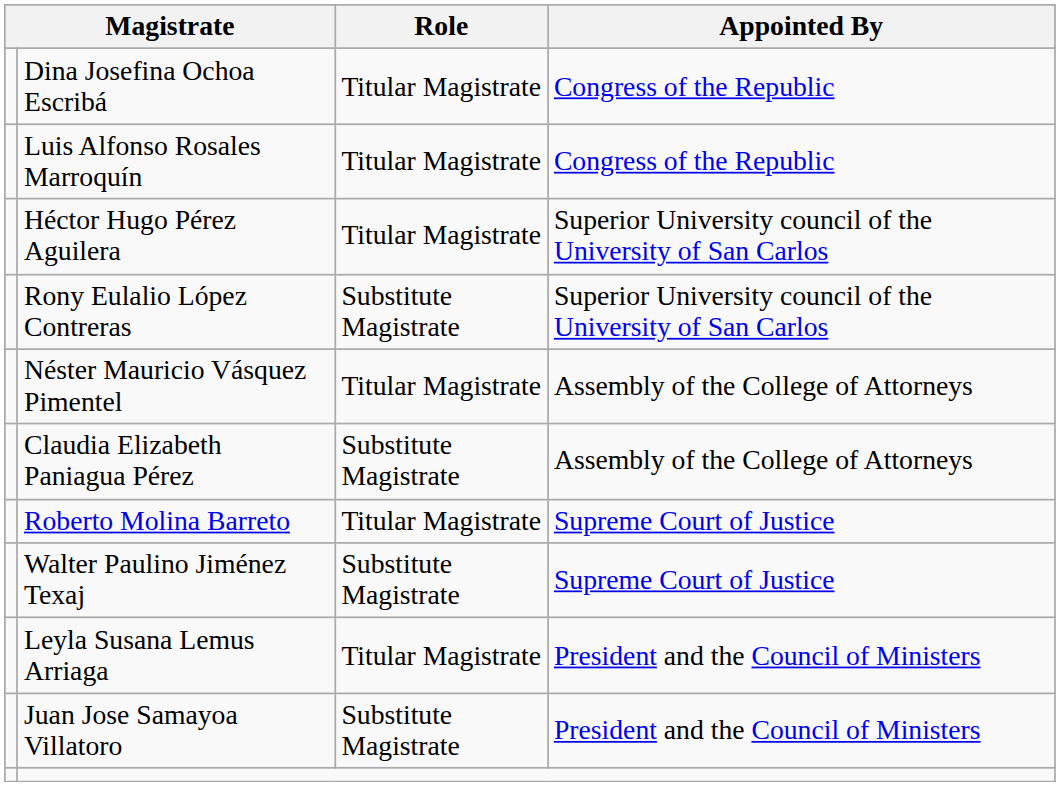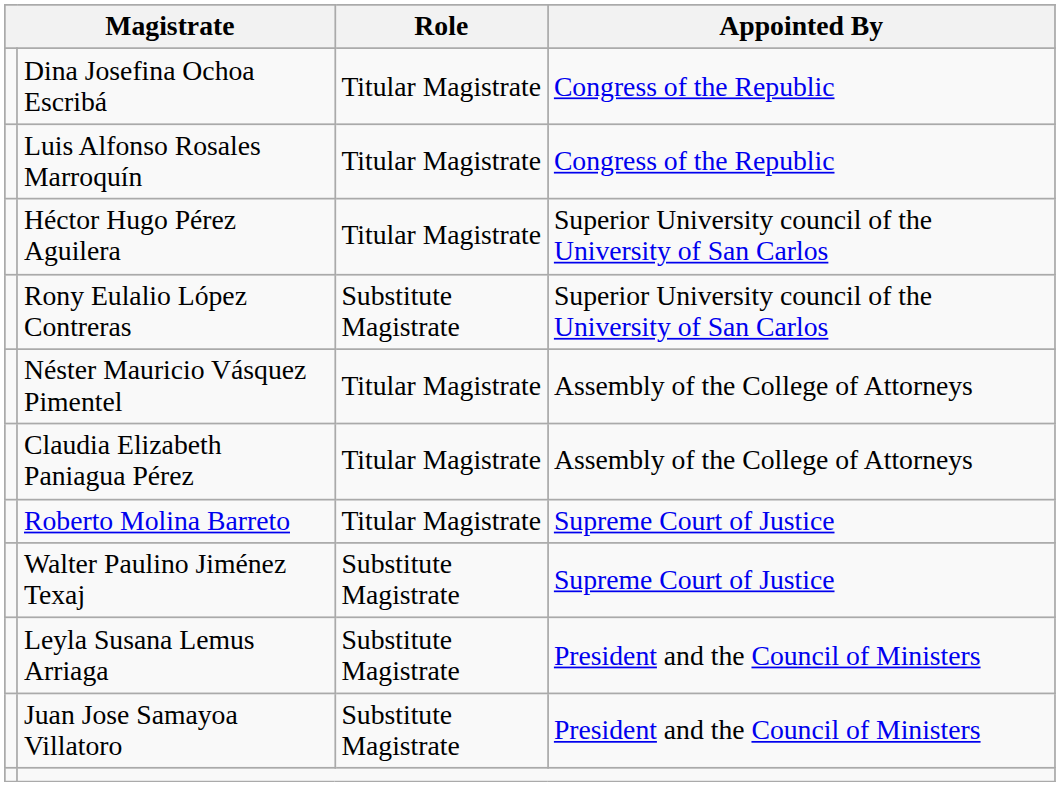 <table class="wikitable" width="%">
 <tr>
 <th colspan="2">Magistrate</th>
 <th>Role</th>
 <th>Appointed By</th>
 </tr>
 <tr>
 <td></td>
 <td>Dina Josefina Ochoa Escribá</td>
 <td>Titular Magistrate</td>
 <td><a href='#'>Congress of the Republic</a></td>
 </tr>
 <tr>
 <td></td>
 <td>Luis Alfonso Rosales Marroquín</td>
 <td>Titular Magistrate</td>
 <td><a href='#'>Congress of the Republic</a></td>
 </tr>
 <tr>
 <td></td>
 <td>Héctor Hugo Pérez Aguilera</td>
 <td>Titular Magistrate</td>
 <td>Superior University council of the <a href='#'>University of San Carlos</a></td>
 </tr>
 <tr>
 <td></td>
 <td>Rony Eulalio López Contreras</td>
 <td>Substitute Magistrate</td>
 <td>Superior University council of the <a href='#'>University of San Carlos</a></td>
 </tr>
 <tr>
 <td></td>
 <td>Néster Mauricio Vásquez Pimentel</td>
 <td>Titular Magistrate</td>
 <td>Assembly of the College of Attorneys</td>
 </tr>
 <tr>
 <td></td>
 <td>Claudia Elizabeth Paniagua Pérez</td>
-<td>Substitute Magistrate</td>
+<td>Titular Magistrate</td>
 <td>Assembly of the College of Attorneys</td>
 </tr>
 <tr>
 <td></td>
 <td><a href='#'>Roberto Molina Barreto</a></td>
 <td>Titular Magistrate</td>
 <td><a href='#'>Supreme Court of Justice</a></td>
 </tr>
 <tr>
 <td></td>
 <td>Walter Paulino Jiménez Texaj</td>
 <td>Substitute Magistrate</td>
 <td><a href='#'>Supreme Court of Justice</a></td>
 </tr>
 <tr>
 <td></td>
 <td>Leyla Susana Lemus Arriaga</td>
-<td>Titular Magistrate</td>
+<td>Substitute Magistrate</td>
 <td><a href='#'>President</a> and the <a href='#'>Council of Ministers</a></td>
 </tr>
 <tr>
 <td></td>
 <td>Juan Jose Samayoa Villatoro</td>
 <td>Substitute Magistrate</td>
 <td><a href='#'>President</a> and the <a href='#'>Council of Ministers</a></td>
 </tr>
 <tr>
 <td></td>
 </tr>
 </table>
